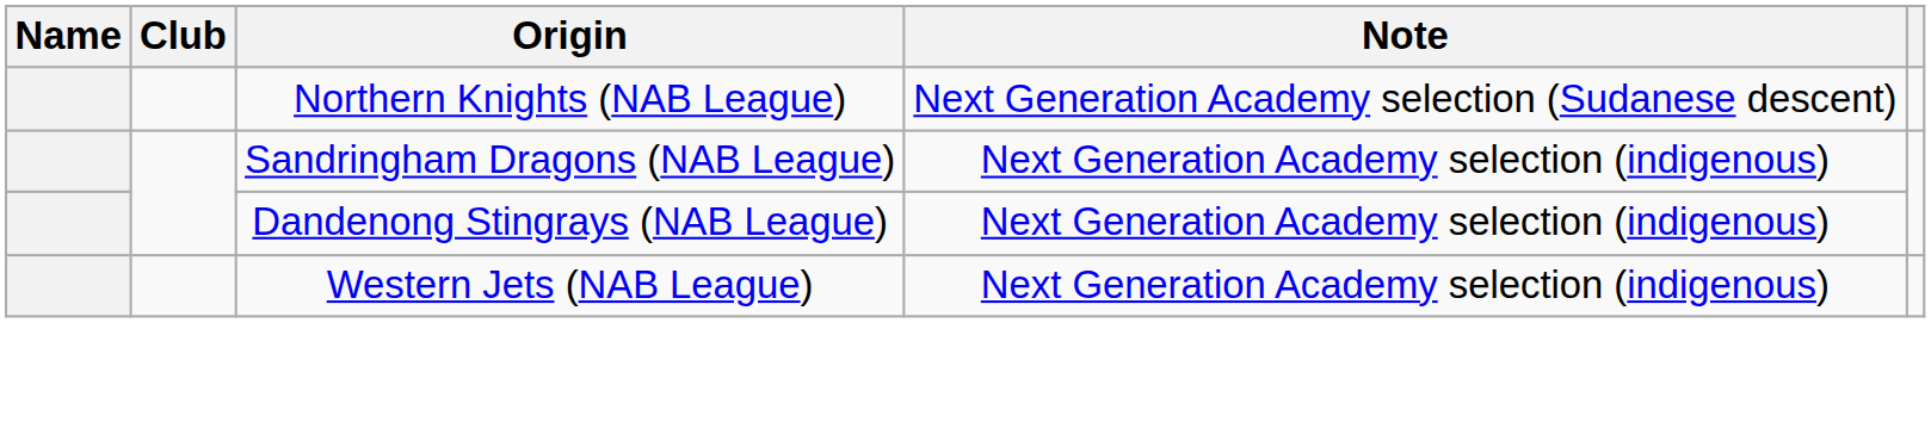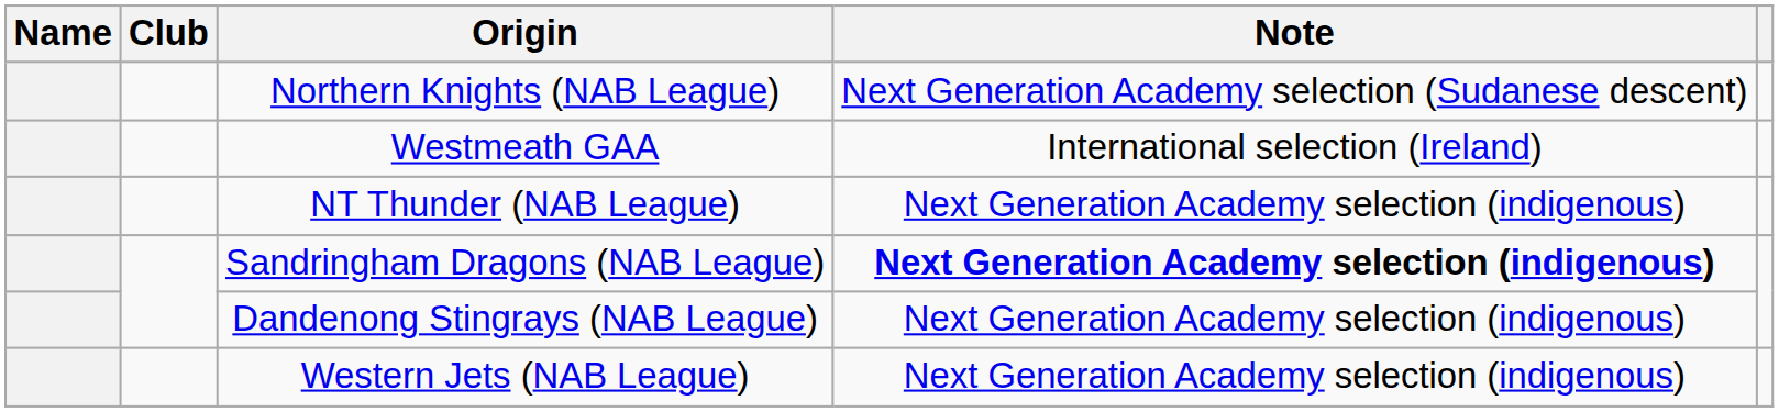 <table class="wikitable sortable plainrowheaders" style="text-align:center;">
 <tr>
 <th scope="col">Name</th>
 <th scope="col">Club</th>
 <th scope="col">Origin</th>
 <th scope="col">Note</th>
 <th class="unsortable"></th>
 </tr>
 <tr>
 <th scope="row"></th>
 <td></td>
 <td><a href='#'>Northern Knights</a> (<a href='#'>NAB League</a>)</td>
 <td><a href='#'>Next Generation Academy</a> selection (<a href='#'>Sudanese</a> descent)</td>
 <td></td>
 </tr>
 <tr>
 <th scope="row"></th>
+<td></td>
+<td><a href='#'>Westmeath GAA</a></td>
+<td>International selection (<a href='#'>Ireland</a>)</td>
+<td></td>
+</tr>
+<tr>
+<th scope="row"></th>
+<td></td>
+<td><a href='#'>NT Thunder</a> (<a href='#'>NAB League</a>)</td>
+<td><a href='#'>Next Generation Academy</a> selection (<a href='#'>indigenous</a>)</td>
+<td></td>
+</tr>
+<tr>
+<th scope="row"></th>
 <td rowspan=2></td>
 <td><a href='#'>Sandringham Dragons</a> (<a href='#'>NAB League</a>)</td>
-<td><a href='#'>Next Generation Academy</a> selection (<a href='#'>indigenous</a>)</td>
+<td><strong><a href='#'>Next Generation Academy</a> selection (<a href='#'>indigenous</a>)</strong></td>
 <td rowspan=2></td>
 </tr>
 <tr>
 <th scope="row"></th>
 <td><a href='#'>Dandenong Stingrays</a> (<a href='#'>NAB League</a>)</td>
 <td><a href='#'>Next Generation Academy</a> selection (<a href='#'>indigenous</a>)</td>
 </tr>
 <tr>
 <th scope="row"></th>
 <td></td>
 <td><a href='#'>Western Jets</a> (<a href='#'>NAB League</a>)</td>
 <td><a href='#'>Next Generation Academy</a> selection (<a href='#'>indigenous</a>)</td>
 <td></td>
 </tr>
 </table>
